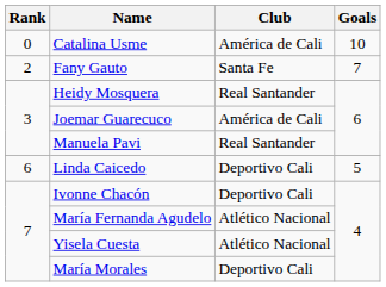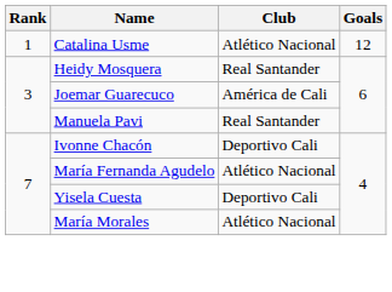 <table class="wikitable" border="1">
 <tr>
 <th>Rank</th>
 <th>Name</th>
 <th>Club</th>
 <th>Goals</th>
 </tr>
 <tr>
-<td align=center>0</td>
+<td align=center>1</td>
 <td> <a href='#'>Catalina Usme</a></td>
-<td>América de Cali</td>
-<td align=center>10</td>
-</tr>
-<tr>
-<td align=center>2</td>
-<td> <a href='#'>Fany Gauto</a></td>
-<td>Santa Fe</td>
-<td align=center>7</td>
+<td>Atlético Nacional</td>
+<td align=center>12</td>
 </tr>
 <tr>
 <td rowspan=3 align=center>3</td>
 <td> <a href='#'>Heidy Mosquera</a></td>
 <td>Real Santander</td>
 <td rowspan=3 align=center>6</td>
 </tr>
 <tr>
 <td> <a href='#'>Joemar Guarecuco</a></td>
 <td>América de Cali</td>
 </tr>
 <tr>
 <td> <a href='#'>Manuela Pavi</a></td>
 <td>Real Santander</td>
 </tr>
 <tr>
-<td align=center>6</td>
-<td> <a href='#'>Linda Caicedo</a></td>
-<td>Deportivo Cali</td>
-<td align=center>5</td>
-</tr>
-<tr>
 <td rowspan=4 align=center>7</td>
 <td> <a href='#'>Ivonne Chacón</a></td>
 <td>Deportivo Cali</td>
 <td rowspan=4 align=center>4</td>
 </tr>
 <tr>
 <td> <a href='#'>María Fernanda Agudelo</a></td>
 <td>Atlético Nacional</td>
 </tr>
 <tr>
 <td> <a href='#'>Yisela Cuesta</a></td>
-<td>Atlético Nacional</td>
+<td>Deportivo Cali</td>
 </tr>
 <tr>
 <td> <a href='#'>María Morales</a></td>
-<td>Deportivo Cali</td>
+<td>Atlético Nacional</td>
 </tr>
 </table>
